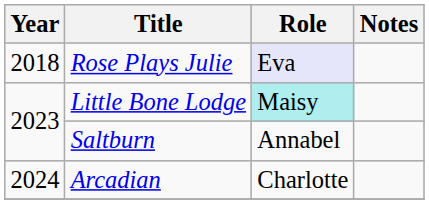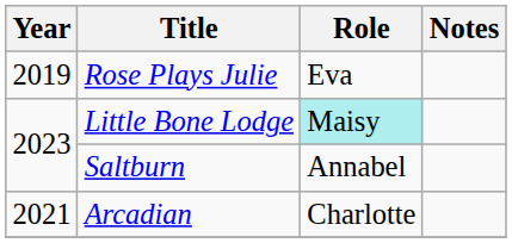 <table class="wikitable sortable">
 <tr>
 <th>Year</th>
 <th>Title</th>
 <th>Role</th>
 <th class="unsortable">Notes</th>
 </tr>
 <tr>
-<td>2018</td>
+<td>2019</td>
 <td><em><a href='#'>Rose Plays Julie</a></em></td>
-<td style="background: lavender;">Eva</td>
+<td>Eva</td>
 <td></td>
 </tr>
 <tr>
 <td rowspan="2">2023</td>
 <td><em><a href='#'>Little Bone Lodge</a></em></td>
 <td style="background: paleturquoise;">Maisy</td>
 <td></td>
 </tr>
 <tr>
 <td><em><a href='#'>Saltburn</a></em></td>
 <td>Annabel</td>
 <td></td>
 </tr>
 <tr>
-<td>2024</td>
+<td>2021</td>
 <td><em><a href='#'>Arcadian</a></em></td>
 <td>Charlotte</td>
 <td></td>
 </tr>
 <tr>
 </tr>
 </table>
